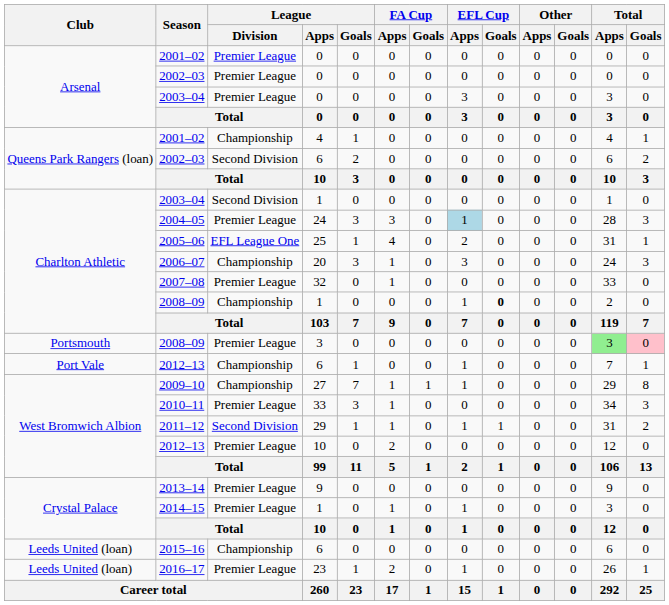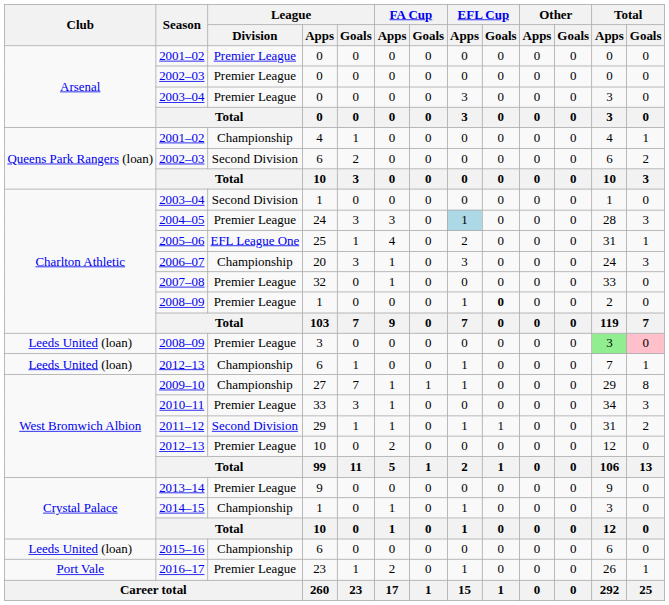 <table class="wikitable" style="text-align: center;">
 <tr>
 <th rowspan="2">Club</th>
 <th rowspan="2">Season</th>
 <th colspan="3">League</th>
 <th colspan="2"><a href='#'>FA Cup</a></th>
 <th colspan="2"><a href='#'>EFL Cup</a></th>
 <th colspan="2">Other</th>
 <th colspan="2">Total</th>
 </tr>
 <tr>
 <th>Division</th>
 <th>Apps</th>
 <th>Goals</th>
 <th>Apps</th>
 <th>Goals</th>
 <th>Apps</th>
 <th>Goals</th>
 <th>Apps</th>
 <th>Goals</th>
 <th>Apps</th>
 <th>Goals</th>
 </tr>
 <tr>
 <td rowspan="4" valign="center"><a href='#'>Arsenal</a></td>
 <td><a href='#'>2001–02</a></td>
 <td><a href='#'>Premier League</a></td>
 <td>0</td>
 <td>0</td>
 <td>0</td>
 <td>0</td>
 <td>0</td>
 <td>0</td>
 <td>0</td>
 <td>0</td>
 <td>0</td>
 <td>0</td>
 </tr>
 <tr>
 <td><a href='#'>2002–03</a></td>
 <td>Premier League</td>
 <td>0</td>
 <td>0</td>
 <td>0</td>
 <td>0</td>
 <td>0</td>
 <td>0</td>
 <td>0</td>
 <td>0</td>
 <td>0</td>
 <td>0</td>
 </tr>
 <tr>
 <td><a href='#'>2003–04</a></td>
 <td>Premier League</td>
 <td>0</td>
 <td>0</td>
 <td>0</td>
 <td>0</td>
 <td>3</td>
 <td>0</td>
 <td>0</td>
 <td>0</td>
 <td>3</td>
 <td>0</td>
 </tr>
 <tr>
 <th colspan="2">Total</th>
 <th>0</th>
 <th>0</th>
 <th>0</th>
 <th>0</th>
 <th>3</th>
 <th>0</th>
 <th>0</th>
 <th>0</th>
 <th>3</th>
 <th>0</th>
 </tr>
 <tr>
 <td rowspan="3" valign="center"><a href='#'>Queens Park Rangers</a> (loan)</td>
 <td><a href='#'>2001–02</a></td>
 <td>Championship</td>
 <td>4</td>
 <td>1</td>
 <td>0</td>
 <td>0</td>
 <td>0</td>
 <td>0</td>
 <td>0</td>
 <td>0</td>
 <td>4</td>
 <td>1</td>
 </tr>
 <tr>
 <td><a href='#'>2002–03</a></td>
 <td>Second Division</td>
 <td>6</td>
 <td>2</td>
 <td>0</td>
 <td>0</td>
 <td>0</td>
 <td>0</td>
 <td>0</td>
 <td>0</td>
 <td>6</td>
 <td>2</td>
 </tr>
 <tr>
 <th colspan="2">Total</th>
 <th>10</th>
 <th>3</th>
 <th>0</th>
 <th>0</th>
 <th>0</th>
 <th>0</th>
 <th>0</th>
 <th>0</th>
 <th>10</th>
 <th>3</th>
 </tr>
 <tr>
 <td rowspan="7" valign="center"><a href='#'>Charlton Athletic</a></td>
 <td><a href='#'>2003–04</a></td>
 <td>Second Division</td>
 <td>1</td>
 <td>0</td>
 <td>0</td>
 <td>0</td>
 <td>0</td>
 <td>0</td>
 <td>0</td>
 <td>0</td>
 <td>1</td>
 <td>0</td>
 </tr>
 <tr>
 <td><a href='#'>2004–05</a></td>
 <td>Premier League</td>
 <td>24</td>
 <td>3</td>
 <td>3</td>
 <td>0</td>
 <td style="background: lightblue;">1</td>
 <td>0</td>
 <td>0</td>
 <td>0</td>
 <td>28</td>
 <td>3</td>
 </tr>
 <tr>
 <td><a href='#'>2005–06</a></td>
 <td><a href='#'>EFL League One</a></td>
 <td>25</td>
 <td>1</td>
 <td>4</td>
 <td>0</td>
 <td>2</td>
 <td>0</td>
 <td>0</td>
 <td>0</td>
 <td>31</td>
 <td>1</td>
 </tr>
 <tr>
 <td><a href='#'>2006–07</a></td>
 <td>Championship</td>
 <td>20</td>
 <td>3</td>
 <td>1</td>
 <td>0</td>
 <td>3</td>
 <td>0</td>
 <td>0</td>
 <td>0</td>
 <td>24</td>
 <td>3</td>
 </tr>
 <tr>
 <td><a href='#'>2007–08</a></td>
 <td>Premier League</td>
 <td>32</td>
 <td>0</td>
 <td>1</td>
 <td>0</td>
 <td>0</td>
 <td>0</td>
 <td>0</td>
 <td>0</td>
 <td>33</td>
 <td>0</td>
 </tr>
 <tr>
 <td><a href='#'>2008–09</a></td>
-<td>Championship</td>
+<td>Premier League</td>
 <td>1</td>
 <td>0</td>
 <td>0</td>
 <td>0</td>
 <td>1</td>
 <td><strong>0</strong></td>
 <td>0</td>
 <td>0</td>
 <td>2</td>
 <td>0</td>
 </tr>
 <tr>
 <th colspan="2">Total</th>
 <th>103</th>
 <th>7</th>
 <th>9</th>
 <th>0</th>
 <th>7</th>
 <th>0</th>
 <th>0</th>
 <th>0</th>
 <th>119</th>
 <th>7</th>
 </tr>
 <tr>
-<td rowspan="1" valign="center"><a href='#'>Portsmouth</a></td>
+<td rowspan="1" valign="center"><a href='#'>Leeds United</a> (loan)</td>
 <td><a href='#'>2008–09</a></td>
 <td>Premier League</td>
 <td>3</td>
 <td>0</td>
 <td>0</td>
 <td>0</td>
 <td>0</td>
 <td>0</td>
 <td>0</td>
 <td>0</td>
 <td style="background: lightgreen;">3</td>
 <td style="background: pink;">0</td>
 </tr>
 <tr>
-<td rowspan="1" valign="center"><a href='#'>Port Vale</a></td>
+<td rowspan="1" valign="center"><a href='#'>Leeds United</a> (loan)</td>
 <td><a href='#'>2012–13</a></td>
 <td>Championship</td>
 <td>6</td>
 <td>1</td>
 <td>0</td>
 <td>0</td>
 <td>1</td>
 <td>0</td>
 <td>0</td>
 <td>0</td>
 <td>7</td>
 <td>1</td>
 </tr>
 <tr>
 <td rowspan="5" valign="center"><a href='#'>West Bromwich Albion</a></td>
 <td><a href='#'>2009–10</a></td>
 <td>Championship</td>
 <td>27</td>
 <td>7</td>
 <td>1</td>
 <td>1</td>
 <td>1</td>
 <td>0</td>
 <td>0</td>
 <td>0</td>
 <td>29</td>
 <td>8</td>
 </tr>
 <tr>
 <td><a href='#'>2010–11</a></td>
 <td>Premier League</td>
 <td>33</td>
 <td>3</td>
 <td>1</td>
 <td>0</td>
 <td>0</td>
 <td>0</td>
 <td>0</td>
 <td>0</td>
 <td>34</td>
 <td>3</td>
 </tr>
 <tr>
 <td><a href='#'>2011–12</a></td>
 <td><a href='#'>Second Division</a></td>
 <td>29</td>
 <td>1</td>
 <td>1</td>
 <td>0</td>
 <td>1</td>
 <td>1</td>
 <td>0</td>
 <td>0</td>
 <td>31</td>
 <td>2</td>
 </tr>
 <tr>
 <td><a href='#'>2012–13</a></td>
 <td>Premier League</td>
 <td>10</td>
 <td>0</td>
 <td>2</td>
 <td>0</td>
 <td>0</td>
 <td>0</td>
 <td>0</td>
 <td>0</td>
 <td>12</td>
 <td>0</td>
 </tr>
 <tr>
 <th colspan="2">Total</th>
 <th>99</th>
 <th>11</th>
 <th>5</th>
 <th>1</th>
 <th>2</th>
 <th>1</th>
 <th>0</th>
 <th>0</th>
 <th>106</th>
 <th>13</th>
 </tr>
 <tr>
 <td rowspan="3" valign="center"><a href='#'>Crystal Palace</a></td>
 <td><a href='#'>2013–14</a></td>
 <td>Premier League</td>
 <td>9</td>
 <td>0</td>
 <td>0</td>
 <td>0</td>
 <td>0</td>
 <td>0</td>
 <td>0</td>
 <td>0</td>
 <td>9</td>
 <td>0</td>
 </tr>
 <tr>
 <td><a href='#'>2014–15</a></td>
-<td>Premier League</td>
+<td>Championship</td>
 <td>1</td>
 <td>0</td>
 <td>1</td>
 <td>0</td>
 <td>1</td>
 <td>0</td>
 <td>0</td>
 <td>0</td>
 <td>3</td>
 <td>0</td>
 </tr>
 <tr>
 <th colspan="2">Total</th>
 <th>10</th>
 <th>0</th>
 <th>1</th>
 <th>0</th>
 <th>1</th>
 <th>0</th>
 <th>0</th>
 <th>0</th>
 <th>12</th>
 <th>0</th>
 </tr>
 <tr>
 <td rowspan="1" valign="center"><a href='#'>Leeds United</a> (loan)</td>
 <td><a href='#'>2015–16</a></td>
 <td>Championship</td>
 <td>6</td>
 <td>0</td>
 <td>0</td>
 <td>0</td>
 <td>0</td>
 <td>0</td>
 <td>0</td>
 <td>0</td>
 <td>6</td>
 <td>0</td>
 </tr>
 <tr>
-<td rowspan="1" valign="center"><a href='#'>Leeds United</a> (loan)</td>
+<td rowspan="1" valign="center"><a href='#'>Port Vale</a></td>
 <td><a href='#'>2016–17</a></td>
 <td>Premier League</td>
 <td>23</td>
 <td>1</td>
 <td>2</td>
 <td>0</td>
 <td>1</td>
 <td>0</td>
 <td>0</td>
 <td>0</td>
 <td>26</td>
 <td>1</td>
 </tr>
 <tr>
 <th colspan="3">Career total</th>
 <th>260</th>
 <th>23</th>
 <th>17</th>
 <th>1</th>
 <th>15</th>
 <th>1</th>
 <th>0</th>
 <th>0</th>
 <th>292</th>
 <th>25</th>
 </tr>
 </table>
